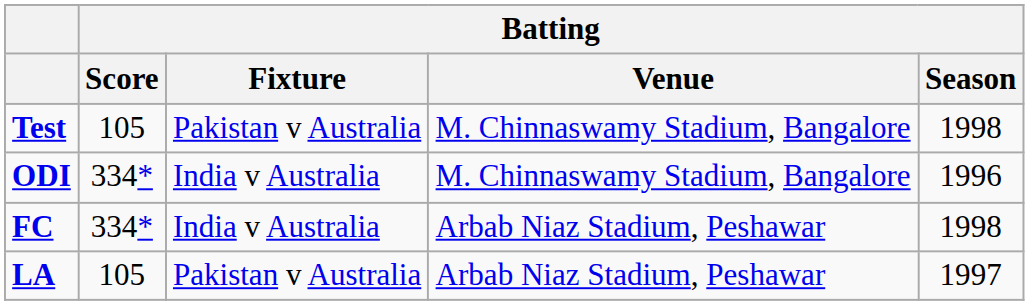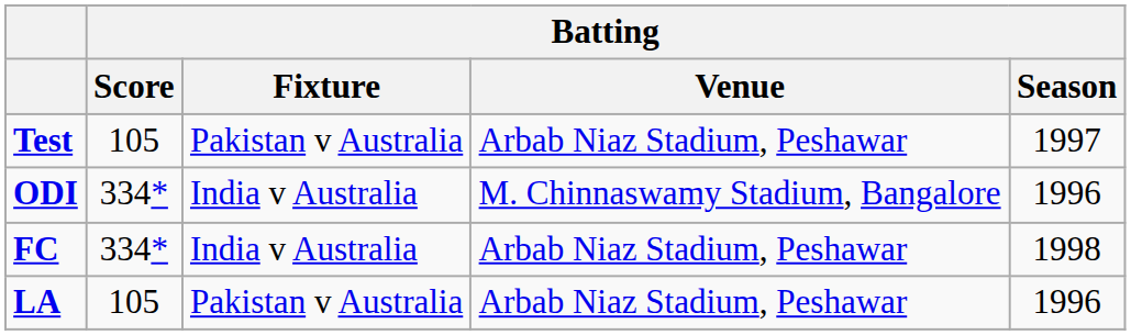 <table class="wikitable">
 <tr>
 <th></th>
 <th colspan="4">Batting</th>
 </tr>
 <tr>
 <th></th>
 <th>Score</th>
 <th>Fixture</th>
 <th>Venue</th>
 <th>Season</th>
 </tr>
 <tr>
 <td><strong><a href='#'>Test</a></strong></td>
 <td style="text-align:center;">105</td>
 <td><a href='#'>Pakistan</a> v <a href='#'>Australia</a></td>
-<td><a href='#'>M. Chinnaswamy Stadium</a>, <a href='#'>Bangalore</a></td>
-<td style="text-align:center;">1998</td>
+<td><a href='#'>Arbab Niaz Stadium</a>, <a href='#'>Peshawar</a></td>
+<td style="text-align:center;">1997</td>
 </tr>
 <tr>
 <td><strong><a href='#'>ODI</a></strong></td>
 <td style="text-align:center;">334<a href='#'>*</a></td>
 <td><a href='#'>India</a> v <a href='#'>Australia</a></td>
 <td><a href='#'>M. Chinnaswamy Stadium</a>, <a href='#'>Bangalore</a></td>
 <td style="text-align:center;">1996</td>
 </tr>
 <tr>
 <td><strong><a href='#'>FC</a></strong></td>
 <td style="text-align:center;">334<a href='#'>*</a></td>
 <td><a href='#'>India</a> v <a href='#'>Australia</a></td>
 <td><a href='#'>Arbab Niaz Stadium</a>, <a href='#'>Peshawar</a></td>
 <td style="text-align:center;">1998</td>
 </tr>
 <tr>
 <td><strong><a href='#'>LA</a></strong></td>
 <td style="text-align:center;">105</td>
 <td><a href='#'>Pakistan</a> v <a href='#'>Australia</a></td>
 <td><a href='#'>Arbab Niaz Stadium</a>, <a href='#'>Peshawar</a></td>
-<td style="text-align:center;">1997</td>
+<td style="text-align:center;">1996</td>
 </tr>
 </table>
